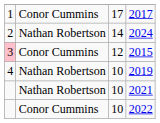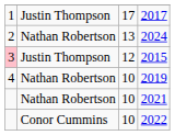 <table class="wikitable">
 <tr>
 </tr>
 <tr>
 <td>1</td>
-<td>Conor Cummins</td>
+<td>Justin Thompson</td>
 <td>17</td>
 <td><a href='#'>2017</a></td>
 </tr>
 <tr>
 <td>2</td>
 <td>Nathan Robertson</td>
-<td>14</td>
+<td>13</td>
 <td><a href='#'>2024</a></td>
 </tr>
 <tr>
 <td style="background: pink;">3</td>
-<td>Conor Cummins</td>
+<td>Justin Thompson</td>
 <td>12</td>
 <td><a href='#'>2015</a></td>
 </tr>
 <tr>
 <td>4</td>
 <td>Nathan Robertson</td>
 <td>10</td>
 <td><a href='#'>2019</a></td>
 </tr>
 <tr>
 <td></td>
 <td>Nathan Robertson</td>
 <td>10</td>
 <td><a href='#'>2021</a></td>
 </tr>
 <tr>
 <td></td>
 <td>Conor Cummins</td>
 <td>10</td>
 <td><a href='#'>2022</a></td>
 </tr>
 </table>
